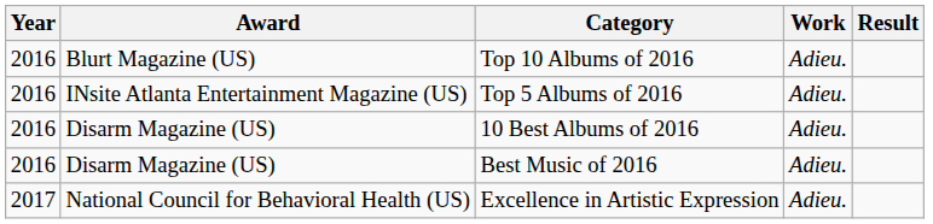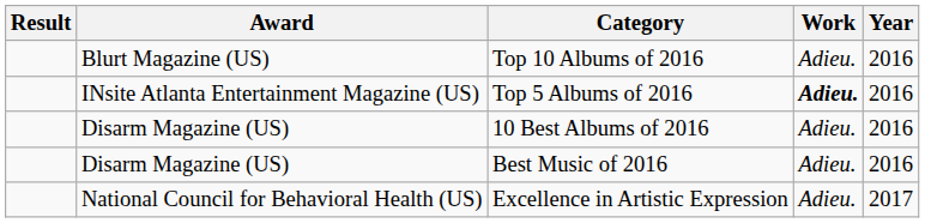 <table class="wikitable">
 <tr>
-<th>Year</th>
+<th>Result</th>
 <th>Award</th>
 <th>Category</th>
 <th>Work</th>
-<th>Result</th>
+<th>Year</th>
 </tr>
 <tr>
-<td>2016</td>
+<td></td>
 <td>Blurt Magazine (US)</td>
 <td>Top 10 Albums of 2016</td>
 <td><em>Adieu.</em></td>
-<td></td>
+<td>2016</td>
 </tr>
 <tr>
-<td>2016</td>
+<td></td>
 <td>INsite Atlanta Entertainment Magazine (US)</td>
 <td>Top 5 Albums of 2016</td>
-<td><em>Adieu.</em></td>
-<td></td>
+<td><strong><em>Adieu.</em></strong></td>
+<td>2016</td>
 </tr>
 <tr>
-<td>2016</td>
+<td></td>
 <td>Disarm Magazine (US)</td>
 <td>10 Best Albums of 2016</td>
 <td><em>Adieu.</em></td>
-<td></td>
+<td>2016</td>
 </tr>
 <tr>
-<td>2016</td>
+<td></td>
 <td>Disarm Magazine (US)</td>
 <td>Best Music of 2016</td>
 <td><em>Adieu.</em></td>
-<td></td>
+<td>2016</td>
 </tr>
 <tr>
-<td>2017</td>
+<td></td>
 <td>National Council for Behavioral Health (US)</td>
 <td>Excellence in Artistic Expression</td>
 <td><em>Adieu.</em></td>
-<td></td>
+<td>2017</td>
 </tr>
 </table>
